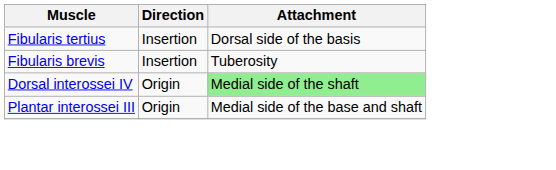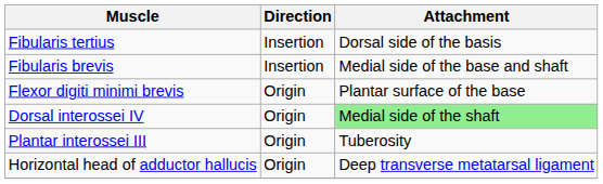 <table class="sortable wikitable">
 <tr>
 <th>Muscle</th>
 <th>Direction</th>
 <th>Attachment</th>
 </tr>
 <tr>
 <td><a href='#'>Fibularis tertius</a></td>
 <td>Insertion</td>
 <td>Dorsal side of the basis</td>
 </tr>
 <tr>
 <td><a href='#'>Fibularis brevis</a></td>
 <td>Insertion</td>
-<td>Tuberosity</td>
+<td>Medial side of the base and shaft</td>
+</tr>
+<tr>
+<td><a href='#'>Flexor digiti minimi brevis</a></td>
+<td>Origin</td>
+<td>Plantar surface of the base</td>
 </tr>
 <tr>
 <td><a href='#'>Dorsal interossei IV</a></td>
 <td>Origin</td>
 <td style="background: lightgreen;">Medial side of the shaft</td>
 </tr>
 <tr>
 <td><a href='#'>Plantar interossei III</a></td>
 <td>Origin</td>
-<td>Medial side of the base and shaft</td>
+<td>Tuberosity</td>
+</tr>
+<tr>
+<td>Horizontal head of <a href='#'>adductor hallucis</a></td>
+<td>Origin</td>
+<td>Deep <a href='#'>transverse metatarsal ligament</a></td>
 </tr>
 <tr>
 </tr>
 </table>
